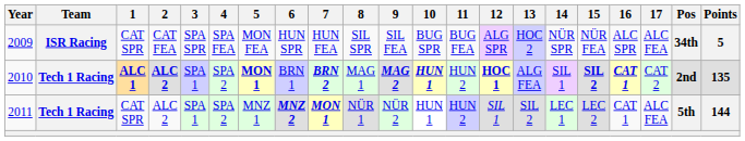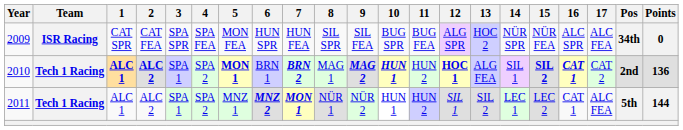 <table class="wikitable" style="text-align:center; font-size:85%">
 <tr>
 <th>Year</th>
 <th>Team</th>
 <th>1</th>
 <th>2</th>
 <th>3</th>
 <th>4</th>
 <th>5</th>
 <th>6</th>
 <th>7</th>
 <th>8</th>
 <th>9</th>
 <th>10</th>
 <th>11</th>
 <th>12</th>
 <th>13</th>
 <th>14</th>
 <th>15</th>
 <th>16</th>
 <th>17</th>
 <th>Pos</th>
 <th>Points</th>
 </tr>
 <tr>
 <td id=2009F><a href='#'>2009</a></td>
 <th nowrap><a href='#'>ISR Racing</a></th>
 <td><a href='#'>CAT<br>SPR</a></td>
 <td><a href='#'>CAT<br>FEA</a></td>
 <td><a href='#'>SPA<br>SPR</a></td>
 <td><a href='#'>SPA<br>FEA</a></td>
 <td><a href='#'>MON<br>FEA</a></td>
 <td><a href='#'>HUN<br>SPR</a></td>
 <td><a href='#'>HUN<br>FEA</a></td>
 <td><a href='#'>SIL<br>SPR</a></td>
 <td><a href='#'>SIL<br>FEA</a></td>
 <td><a href='#'>BUG<br>SPR</a></td>
 <td><a href='#'>BUG<br>FEA</a></td>
 <td style="background-color:#EFCFFF"><a href='#'>ALG<br>SPR</a><br></td>
 <td style="background-color:#CFCFFF"><a href='#'>HOC<br>2</a><br></td>
 <td><a href='#'>NÜR<br>SPR</a></td>
 <td><a href='#'>NÜR<br>FEA</a></td>
 <td><a href='#'>ALC<br>SPR</a></td>
 <td><a href='#'>ALC<br>FEA</a></td>
 <th>34th</th>
-<th>5</th>
+<th>0</th>
 </tr>
 <tr>
 <td id=2010F><a href='#'>2010</a></td>
 <th nowrap><a href='#'>Tech 1 Racing</a></th>
 <td style="background-color:#FFDF9F"><strong><a href='#'>ALC<br>1</a></strong><br></td>
 <td style="background-color:#DFDFDF"><strong><a href='#'>ALC<br>2</a></strong><br></td>
 <td style="background-color:#CFCFFF"><a href='#'>SPA<br>1</a><br></td>
 <td style="background-color:#DFFFDF"><a href='#'>SPA<br>2</a><br></td>
 <td style="background-color:#FFFFBF"><strong><a href='#'>MON<br>1</a></strong><br></td>
 <td style="background-color:#CFCFFF"><a href='#'>BRN<br>1</a><br></td>
 <td style="background-color:#DFFFDF"><strong><em><a href='#'>BRN<br>2</a></em><br></strong></td>
 <td style="background-color:#DFFFDF"><a href='#'>MAG<br>1</a><br></td>
 <td style="background-color:#DFDFDF"><strong><em><a href='#'>MAG<br>2</a></em></strong><br></td>
 <td style="background-color:#FFFFBF"><strong><em><a href='#'>HUN<br>1</a></em></strong><br></td>
 <td style="background-color:#DFFFDF"><a href='#'>HUN<br>2</a><br></td>
 <td style="background-color:#FFFFBF"><strong><a href='#'>HOC<br>1</a></strong><br></td>
 <td style="background-color:#CFCFFF"><a href='#'>ALG<br>FEA</a><br></td>
 <td style="background-color:#EFCFFF"><a href='#'>SIL<br>1</a><br></td>
 <td style="background-color:#DFDFDF"><strong><a href='#'>SIL<br>2</a></strong><br></td>
 <td style="background-color:#FFFFBF"><strong><em><a href='#'>CAT<br>1</a></em></strong><br></td>
 <td style="background-color:#DFFFDF"><a href='#'>CAT<br>2</a><br></td>
 <td style="background-color:#DFDFDF"><strong>2nd</strong></td>
-<td style="background-color:#DFDFDF"><strong>135</strong></td>
+<td style="background-color:#DFDFDF"><strong>136</strong></td>
 </tr>
 <tr>
 <td id=2011F><a href='#'>2011</a></td>
 <th nowrap><a href='#'>Tech 1 Racing</a></th>
-<td><a href='#'>CAT<br>SPR</a></td>
+<td><a href='#'>ALC<br>1</a></td>
 <td><a href='#'>ALC<br>2</a></td>
 <td style="background-color:#DFFFDF"><a href='#'>SPA<br>1</a><br></td>
 <td style="background-color:#DFFFDF"><a href='#'>SPA<br>2</a><br></td>
 <td style="background-color:#DFFFDF"><a href='#'>MNZ<br>1</a><br></td>
 <td style="background-color:#DFDFDF"><strong><em><a href='#'>MNZ<br>2</a></em></strong><br></td>
 <td style="background-color:#FFFFBF"><strong><em><a href='#'>MON<br>1</a></em></strong><br></td>
 <td style="background-color:#DFDFDF"><a href='#'>NÜR<br>1</a><br></td>
 <td style="background-color:#DFFFDF"><a href='#'>NÜR<br>2</a><br></td>
 <td style="background-color:#FFFFFF"><a href='#'>HUN<br>1</a><br></td>
 <td style="background-color:#CFCFFF"><a href='#'>HUN<br>2</a><br></td>
 <td style="background-color:#DFDFDF"><em><a href='#'>SIL<br>1</a></em><br></td>
 <td style="background-color:#DFDFDF"><a href='#'>SIL<br>2</a><br></td>
 <td style="background-color:#DFFFDF"><a href='#'>LEC<br>1</a><br></td>
 <td style="background-color:#DFDFDF"><a href='#'>LEC<br>2</a><br></td>
 <td><a href='#'>CAT<br>1</a></td>
 <td><a href='#'>ALC<br>FEA</a></td>
 <th>5th</th>
 <th>144</th>
 </tr>
 <tr>
 <th colspan="21"></th>
 </tr>
 </table>
